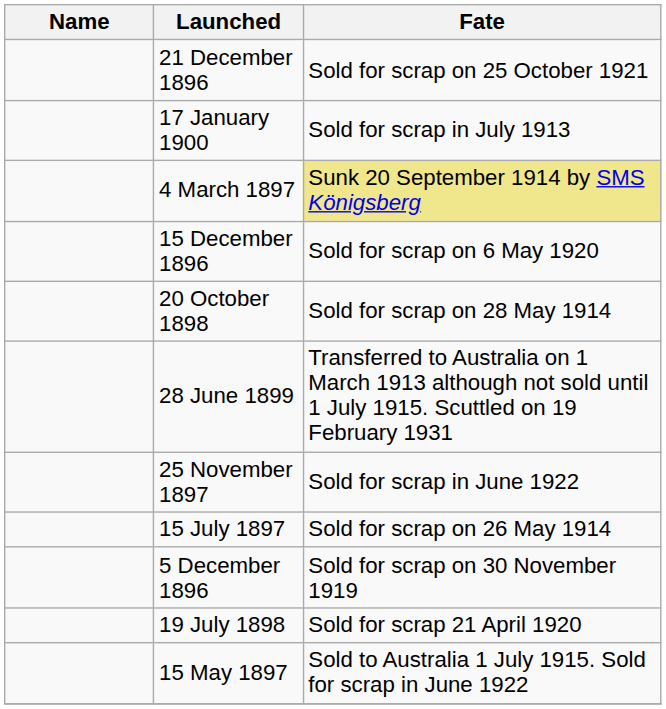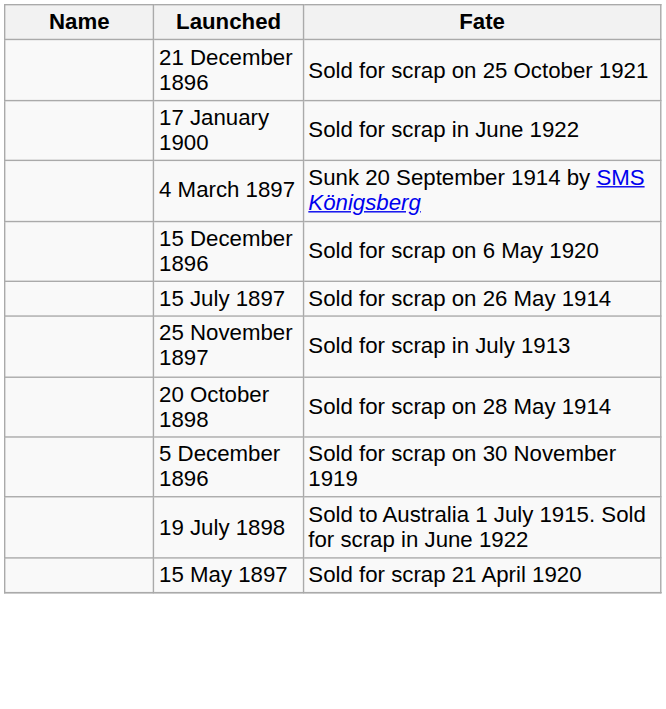 <table class = "wikitable">
 <tr>
 <th width = 100>Name</th>
 <th width = 100>Launched</th>
 <th width = 250>Fate</th>
 </tr>
 <tr>
 <td></td>
 <td>21 December 1896</td>
 <td>Sold for scrap on 25 October 1921</td>
 </tr>
 <tr>
 <td></td>
 <td>17 January 1900</td>
-<td>Sold for scrap in July 1913</td>
+<td>Sold for scrap in June 1922</td>
 </tr>
 <tr>
 <td></td>
 <td>4 March 1897</td>
-<td style="background: khaki;">Sunk 20 September 1914 by <a href='#'>SMS <em>Königsberg</em></a></td>
+<td>Sunk 20 September 1914 by <a href='#'>SMS <em>Königsberg</em></a></td>
 </tr>
 <tr>
 <td></td>
 <td>15 December 1896</td>
 <td>Sold for scrap on 6 May 1920</td>
 </tr>
 <tr>
 <td></td>
-<td>20 October 1898</td>
-<td>Sold for scrap on 28 May 1914</td>
-</tr>
-<tr>
-<td></td>
-<td>28 June 1899</td>
-<td>Transferred to Australia on 1 March 1913 although not sold until 1 July 1915. Scuttled on 19 February 1931</td>
+<td>15 July 1897</td>
+<td>Sold for scrap on 26 May 1914</td>
 </tr>
 <tr>
 <td></td>
 <td>25 November 1897</td>
-<td>Sold for scrap in June 1922</td>
+<td>Sold for scrap in July 1913</td>
 </tr>
 <tr>
 <td></td>
-<td>15 July 1897</td>
-<td>Sold for scrap on 26 May 1914</td>
+<td>20 October 1898</td>
+<td>Sold for scrap on 28 May 1914</td>
 </tr>
 <tr>
 <td></td>
 <td>5 December 1896</td>
 <td>Sold for scrap on 30 November 1919</td>
 </tr>
 <tr>
 <td></td>
 <td>19 July 1898</td>
-<td>Sold for scrap 21 April 1920</td>
+<td>Sold to Australia 1 July 1915. Sold for scrap in June 1922</td>
 </tr>
 <tr>
 <td></td>
 <td>15 May 1897</td>
-<td>Sold to Australia 1 July 1915. Sold for scrap in June 1922</td>
+<td>Sold for scrap 21 April 1920</td>
 </tr>
 <tr>
 </tr>
 </table>
